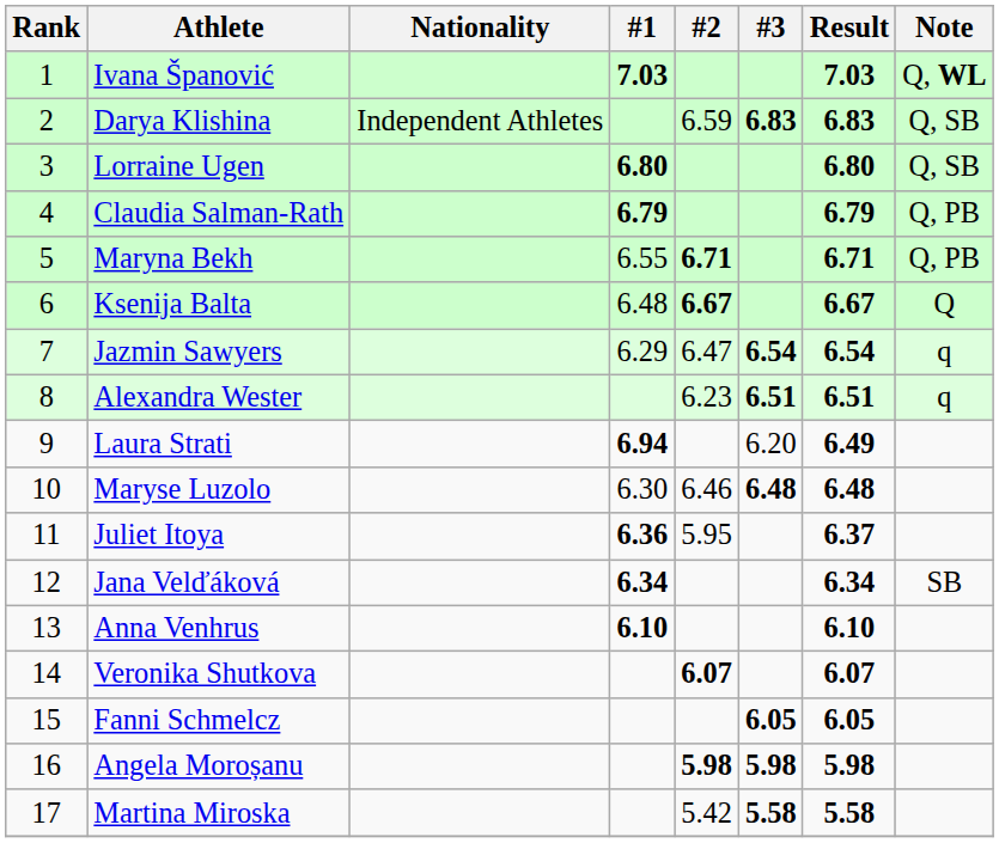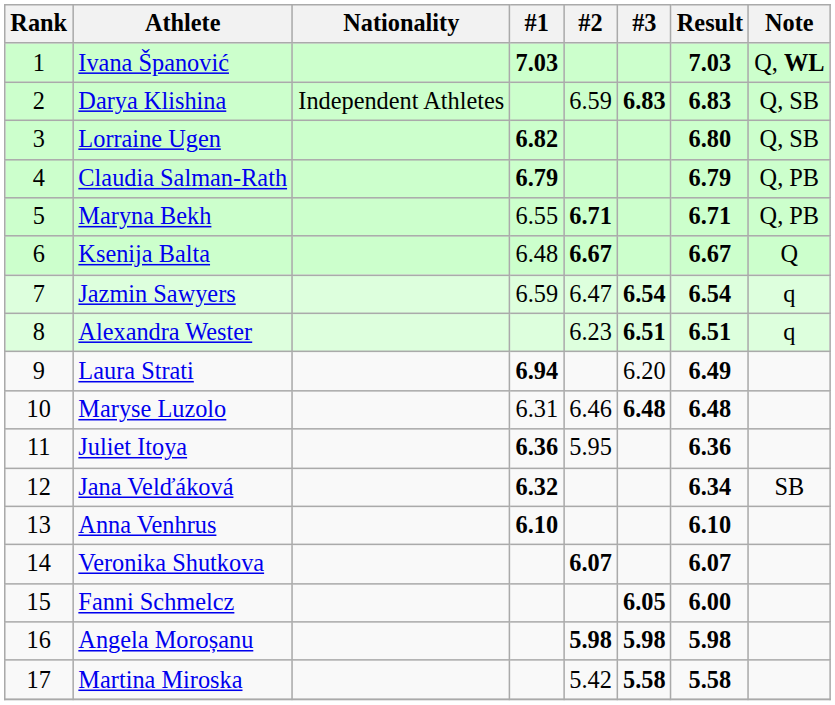 <table class="wikitable sortable" style="text-align:center">
 <tr>
 <th>Rank</th>
 <th>Athlete</th>
 <th>Nationality</th>
 <th>#1</th>
 <th>#2</th>
 <th>#3</th>
 <th>Result</th>
 <th>Note</th>
 </tr>
 <tr bgcolor=ccffcc>
 <td>1</td>
 <td align=left><a href='#'>Ivana Španović</a></td>
 <td align=left></td>
 <td><strong>7.03</strong></td>
 <td></td>
 <td></td>
 <td><strong>7.03</strong></td>
 <td>Q, <strong>WL</strong></td>
 </tr>
 <tr bgcolor=ccffcc>
 <td>2</td>
 <td align=left><a href='#'>Darya Klishina</a></td>
 <td align=left>Independent Athletes</td>
 <td></td>
 <td>6.59</td>
 <td><strong>6.83</strong></td>
 <td><strong>6.83</strong></td>
 <td>Q, SB</td>
 </tr>
 <tr bgcolor=ccffcc>
 <td>3</td>
 <td align=left><a href='#'>Lorraine Ugen</a></td>
 <td align=left></td>
-<td><strong>6.80</strong></td>
+<td><strong>6.82</strong></td>
 <td></td>
 <td></td>
 <td><strong>6.80</strong></td>
 <td>Q, SB</td>
 </tr>
 <tr bgcolor=ccffcc>
 <td>4</td>
 <td align=left><a href='#'>Claudia Salman-Rath</a></td>
 <td align=left></td>
 <td><strong>6.79</strong></td>
 <td></td>
 <td></td>
 <td><strong>6.79</strong></td>
 <td>Q, PB</td>
 </tr>
 <tr bgcolor=ccffcc>
 <td>5</td>
 <td align=left><a href='#'>Maryna Bekh</a></td>
 <td align=left></td>
 <td>6.55</td>
 <td><strong>6.71</strong></td>
 <td></td>
 <td><strong>6.71</strong></td>
 <td>Q, PB</td>
 </tr>
 <tr bgcolor=ccffcc>
 <td>6</td>
 <td align=left><a href='#'>Ksenija Balta</a></td>
 <td align=left></td>
 <td>6.48</td>
 <td><strong>6.67</strong></td>
 <td></td>
 <td><strong>6.67</strong></td>
 <td>Q</td>
 </tr>
 <tr bgcolor=ddffdd>
 <td>7</td>
 <td align=left><a href='#'>Jazmin Sawyers</a></td>
 <td align=left></td>
-<td>6.29</td>
+<td>6.59</td>
 <td>6.47</td>
 <td><strong>6.54</strong></td>
 <td><strong>6.54</strong></td>
 <td>q</td>
 </tr>
 <tr bgcolor=ddffdd>
 <td>8</td>
 <td align=left><a href='#'>Alexandra Wester</a></td>
 <td align=left></td>
 <td></td>
 <td>6.23</td>
 <td><strong>6.51</strong></td>
 <td><strong>6.51</strong></td>
 <td>q</td>
 </tr>
 <tr>
 <td>9</td>
 <td align=left><a href='#'>Laura Strati</a></td>
 <td align=left></td>
 <td><strong>6.94</strong></td>
 <td></td>
 <td>6.20</td>
 <td><strong>6.49</strong></td>
 <td></td>
 </tr>
 <tr>
 <td>10</td>
 <td align=left><a href='#'>Maryse Luzolo</a></td>
 <td align=left></td>
-<td>6.30</td>
+<td>6.31</td>
 <td>6.46</td>
 <td><strong>6.48</strong></td>
 <td><strong>6.48</strong></td>
 <td></td>
 </tr>
 <tr>
 <td>11</td>
 <td align=left><a href='#'>Juliet Itoya</a></td>
 <td align=left></td>
 <td><strong>6.36</strong></td>
 <td>5.95</td>
 <td></td>
-<td><strong>6.37</strong></td>
+<td><strong>6.36</strong></td>
 <td></td>
 </tr>
 <tr>
 <td>12</td>
 <td align=left><a href='#'>Jana Velďáková</a></td>
 <td align=left></td>
-<td><strong>6.34</strong></td>
+<td><strong>6.32</strong></td>
 <td></td>
 <td></td>
 <td><strong>6.34</strong></td>
 <td>SB</td>
 </tr>
 <tr>
 <td>13</td>
 <td align=left><a href='#'>Anna Venhrus</a></td>
 <td align=left></td>
 <td><strong>6.10</strong></td>
 <td></td>
 <td></td>
 <td><strong>6.10</strong></td>
 <td></td>
 </tr>
 <tr>
 <td>14</td>
 <td align=left><a href='#'>Veronika Shutkova</a></td>
 <td align=left></td>
 <td></td>
 <td><strong>6.07</strong></td>
 <td></td>
 <td><strong>6.07</strong></td>
 <td></td>
 </tr>
 <tr>
 <td>15</td>
 <td align=left><a href='#'>Fanni Schmelcz</a></td>
 <td align=left></td>
 <td></td>
 <td></td>
 <td><strong>6.05</strong></td>
-<td><strong>6.05</strong></td>
+<td><strong>6.00</strong></td>
 <td></td>
 </tr>
 <tr>
 <td>16</td>
 <td align=left><a href='#'>Angela Moroșanu</a></td>
 <td align=left></td>
 <td></td>
 <td><strong>5.98</strong></td>
 <td><strong>5.98</strong></td>
 <td><strong>5.98</strong></td>
 <td></td>
 </tr>
 <tr>
 <td>17</td>
 <td align=left><a href='#'>Martina Miroska</a></td>
 <td align=left></td>
 <td></td>
 <td>5.42</td>
 <td><strong>5.58</strong></td>
 <td><strong>5.58</strong></td>
 <td></td>
 </tr>
 <tr>
 </tr>
 </table>
